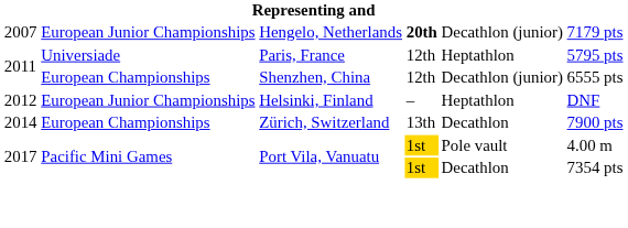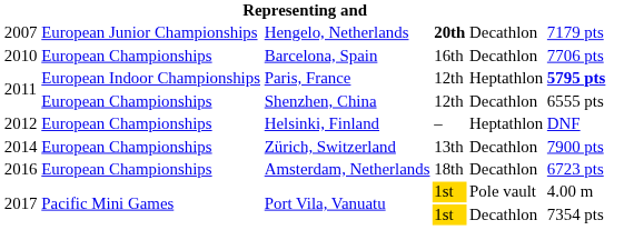 <table>
 <tr>
 <th colspan="6">Representing  and </th>
 </tr>
 <tr>
 <td>2007</td>
 <td><a href='#'>European Junior Championships</a></td>
 <td><a href='#'>Hengelo, Netherlands</a></td>
 <td><strong>20th</strong></td>
-<td>Decathlon (junior)</td>
+<td>Decathlon</td>
 <td><a href='#'>7179 pts</a></td>
 </tr>
 <tr>
+<td>2010</td>
+<td><a href='#'>European Championships</a></td>
+<td><a href='#'>Barcelona, Spain</a></td>
+<td>16th</td>
+<td>Decathlon</td>
+<td><a href='#'>7706 pts</a></td>
+</tr>
+<tr>
 <td rowspan=2>2011</td>
-<td><a href='#'>Universiade</a></td>
+<td><a href='#'>European Indoor Championships</a></td>
 <td><a href='#'>Paris, France</a></td>
 <td>12th</td>
 <td>Heptathlon</td>
-<td><a href='#'>5795 pts</a></td>
+<td><strong><a href='#'>5795 pts</a></strong></td>
 </tr>
 <tr>
 <td><a href='#'>European Championships</a></td>
 <td><a href='#'>Shenzhen, China</a></td>
 <td>12th</td>
-<td>Decathlon (junior)</td>
+<td>Decathlon</td>
 <td>6555 pts</td>
 </tr>
 <tr>
 <td>2012</td>
-<td><a href='#'>European Junior Championships</a></td>
+<td><a href='#'>European Championships</a></td>
 <td><a href='#'>Helsinki, Finland</a></td>
 <td>–</td>
 <td>Heptathlon</td>
 <td><a href='#'>DNF</a></td>
 </tr>
 <tr>
 <td>2014</td>
 <td><a href='#'>European Championships</a></td>
 <td><a href='#'>Zürich, Switzerland</a></td>
 <td>13th</td>
 <td>Decathlon</td>
 <td><a href='#'>7900 pts</a></td>
+</tr>
+<tr>
+<td>2016</td>
+<td><a href='#'>European Championships</a></td>
+<td><a href='#'>Amsterdam, Netherlands</a></td>
+<td>18th</td>
+<td>Decathlon</td>
+<td><a href='#'>6723 pts</a></td>
 </tr>
 <tr>
 <td rowspan=2>2017</td>
 <td rowspan=2><a href='#'>Pacific Mini Games</a></td>
 <td rowspan=2><a href='#'>Port Vila, Vanuatu</a></td>
 <td bgcolor=gold>1st</td>
 <td>Pole vault</td>
 <td>4.00 m</td>
 </tr>
 <tr>
 <td bgcolor=gold>1st</td>
 <td>Decathlon</td>
 <td>7354 pts</td>
 </tr>
 </table>
